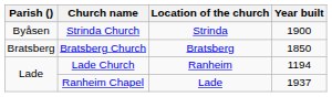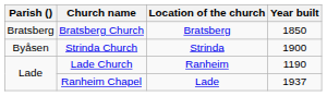 <table class="wikitable" style="text-align:center">
 <tr>
 <th>Parish ()</th>
 <th>Church name</th>
 <th>Location of the church</th>
 <th>Year built</th>
 </tr>
 <tr>
+<td rowspan="1">Bratsberg</td>
+<td><a href='#'>Bratsberg Church</a></td>
+<td><a href='#'>Bratsberg</a></td>
+<td>1850</td>
+</tr>
+<tr>
 <td rowspan="1">Byåsen</td>
 <td><a href='#'>Strinda Church</a></td>
 <td><a href='#'>Strinda</a></td>
 <td>1900</td>
 </tr>
 <tr>
-<td rowspan="1">Bratsberg</td>
-<td><a href='#'>Bratsberg Church</a></td>
-<td><a href='#'>Bratsberg</a></td>
-<td>1850</td>
-</tr>
-<tr>
 <td rowspan="2">Lade</td>
 <td><a href='#'>Lade Church</a></td>
 <td><a href='#'>Ranheim</a></td>
-<td>1194</td>
+<td>1190</td>
 </tr>
 <tr>
 <td><a href='#'>Ranheim Chapel</a></td>
 <td><a href='#'>Lade</a></td>
 <td>1937</td>
 </tr>
 </table>
